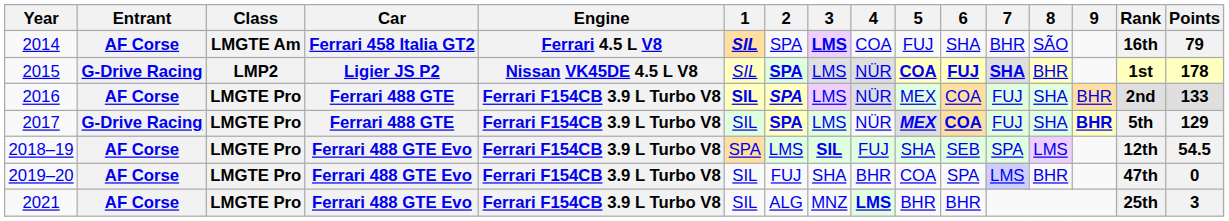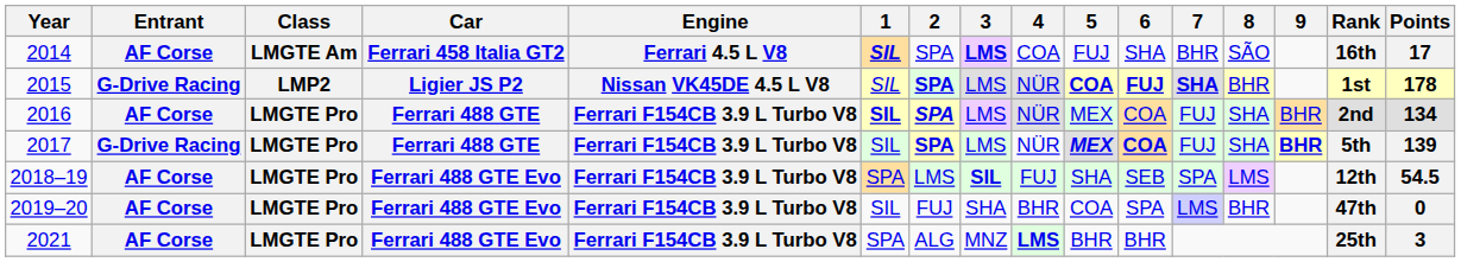 <table class="wikitable" style="text-align:center; font-size:85%">
 <tr>
 <th>Year</th>
 <th>Entrant</th>
 <th>Class</th>
 <th>Car</th>
 <th>Engine</th>
 <th>1</th>
 <th>2</th>
 <th>3</th>
 <th>4</th>
 <th>5</th>
 <th>6</th>
 <th>7</th>
 <th>8</th>
 <th>9</th>
 <th>Rank</th>
 <th>Points</th>
 </tr>
 <tr>
 <td><a href='#'>2014</a></td>
 <th nowrap><a href='#'>AF Corse</a></th>
 <th nowrap>LMGTE Am</th>
 <th nowrap><a href='#'>Ferrari 458 Italia GT2</a></th>
 <th nowrap><a href='#'>Ferrari</a> 4.5 L <a href='#'>V8</a></th>
 <td style="background:#FFDF9F;"><strong><em><a href='#'>SIL</a></em></strong><br></td>
 <td><a href='#'>SPA</a></td>
 <td style="background:#EFCFFF;"><strong><a href='#'>LMS</a></strong><br></td>
 <td><a href='#'>COA</a></td>
 <td><a href='#'>FUJ</a></td>
 <td><a href='#'>SHA</a></td>
 <td><a href='#'>BHR</a></td>
 <td><a href='#'>SÃO</a></td>
 <td></td>
 <th>16th</th>
-<th>79</th>
+<th>17</th>
 </tr>
 <tr>
 <td><a href='#'>2015</a></td>
 <th nowrap><a href='#'>G-Drive Racing</a></th>
 <th>LMP2</th>
 <th nowrap><a href='#'>Ligier JS P2</a></th>
 <th nowrap><a href='#'>Nissan</a> <a href='#'>VK45DE</a> 4.5 L V8</th>
 <td style="background:#FFFFBF;"><em><a href='#'>SIL</a></em><br></td>
 <td style="background:#DFFFDF;"><strong><a href='#'>SPA</a></strong><br></td>
 <td style="background:#DFDFDF;"><a href='#'>LMS</a><br></td>
 <td style="background:#DFDFDF;"><a href='#'>NÜR</a><br></td>
 <td style="background:#FFFFBF;"><strong><a href='#'>COA</a></strong><br></td>
 <td style="background:#FFFFBF;"><strong><a href='#'>FUJ</a></strong><br></td>
 <td style="background:#DFDFDF;"><strong><a href='#'>SHA</a></strong><br></td>
 <td style="background:#FFFFBF;"><a href='#'>BHR</a><br></td>
 <td></td>
 <th style="background:#FFFFBF;">1st</th>
 <th style="background:#FFFFBF;">178</th>
 </tr>
 <tr>
 <td><a href='#'>2016</a></td>
 <th nowrap><a href='#'>AF Corse</a></th>
 <th nowrap>LMGTE Pro</th>
 <th nowrap><a href='#'>Ferrari 488 GTE</a></th>
 <th nowrap><a href='#'>Ferrari F154CB</a> 3.9 L Turbo V8</th>
 <td style="background:#FFFFBF;"><strong><a href='#'>SIL</a></strong><br></td>
 <td style="background:#FFFFBF;"><strong><em><a href='#'>SPA</a></em></strong><br></td>
 <td style="background:#EFCFFF;"><a href='#'>LMS</a><br></td>
 <td style="background:#DFDFDF;"><a href='#'>NÜR</a><br></td>
 <td style="background:#DFFFDF;"><a href='#'>MEX</a><br></td>
 <td style="background:#FFDF9F;"><a href='#'>COA</a><br></td>
 <td style="background:#DFFFDF;"><a href='#'>FUJ</a><br></td>
 <td style="background:#DFFFDF;"><a href='#'>SHA</a><br></td>
 <td style="background:#FFDF9F;"><a href='#'>BHR</a><br></td>
 <th style="background:#DFDFDF;">2nd</th>
-<th style="background:#DFDFDF;">133</th>
+<th style="background:#DFDFDF;">134</th>
 </tr>
 <tr>
 <td><a href='#'>2017</a></td>
 <th nowrap><a href='#'>G-Drive Racing</a></th>
 <th nowrap>LMGTE Pro</th>
 <th nowrap><a href='#'>Ferrari 488 GTE</a></th>
 <th nowrap><a href='#'>Ferrari F154CB</a> 3.9 L Turbo V8</th>
 <td style="background:#DFFFDF;"><a href='#'>SIL</a><br></td>
 <td style="background:#FFFFBF;"><strong><a href='#'>SPA</a></strong><br></td>
 <td style="background:#DFFFDF;"><a href='#'>LMS</a><br></td>
 <td><a href='#'>NÜR</a></td>
 <td style="background:#DFDFDF;"><strong><em><a href='#'>MEX</a></em></strong><br></td>
 <td style="background:#FFDF9F;"><strong><a href='#'>COA</a></strong><br></td>
 <td style="background:#DFFFDF;"><a href='#'>FUJ</a><br></td>
 <td style="background:#DFFFDF;"><a href='#'>SHA</a><br></td>
 <td style="background:#FFFFBF;"><strong><a href='#'>BHR</a></strong><br></td>
 <th>5th</th>
-<th>129</th>
+<th>139</th>
 </tr>
 <tr>
 <td nowrap><a href='#'>2018–19</a></td>
 <th nowrap><a href='#'>AF Corse</a></th>
 <th nowrap>LMGTE Pro</th>
 <th nowrap><a href='#'>Ferrari 488 GTE Evo</a></th>
 <th nowrap><a href='#'>Ferrari F154CB</a> 3.9 L Turbo V8</th>
 <td style="background:#FFDF9F;"><a href='#'>SPA</a><br></td>
 <td style="background:#DFFFDF;"><a href='#'>LMS</a><br></td>
 <td style="background:#DFFFDF;"><strong><a href='#'>SIL</a><br></strong></td>
 <td style="background:#DFFFDF;"><a href='#'>FUJ</a><br></td>
 <td style="background:#DFFFDF;"><a href='#'>SHA</a><br></td>
 <td style="background:#DFFFDF;"><a href='#'>SEB</a><br></td>
 <td style="background:#DFFFDF;"><a href='#'>SPA</a><br></td>
 <td style="background:#EFCFFF;"><a href='#'>LMS</a><br></td>
 <td></td>
 <th>12th</th>
 <th>54.5</th>
 </tr>
 <tr>
 <td nowrap><a href='#'>2019–20</a></td>
 <th nowrap><a href='#'>AF Corse</a></th>
 <th nowrap>LMGTE Pro</th>
 <th nowrap><a href='#'>Ferrari 488 GTE Evo</a></th>
 <th nowrap><a href='#'>Ferrari F154CB</a> 3.9 L Turbo V8</th>
 <td><a href='#'>SIL</a></td>
 <td><a href='#'>FUJ</a></td>
 <td><a href='#'>SHA</a></td>
 <td><a href='#'>BHR</a></td>
 <td><a href='#'>COA</a></td>
 <td><a href='#'>SPA</a></td>
 <td style="background:#CFCFFF;"><a href='#'>LMS</a><br></td>
 <td><a href='#'>BHR</a></td>
 <td></td>
 <th>47th</th>
 <th>0</th>
 </tr>
 <tr>
 <td><a href='#'>2021</a></td>
 <th nowrap><a href='#'>AF Corse</a></th>
 <th nowrap>LMGTE Pro</th>
 <th nowrap><a href='#'>Ferrari 488 GTE Evo</a></th>
 <th nowrap><a href='#'>Ferrari F154CB</a> 3.9 L Turbo V8</th>
-<td><a href='#'>SIL</a></td>
+<td><a href='#'>SPA</a></td>
 <td><a href='#'>ALG</a></td>
 <td><a href='#'>MNZ</a></td>
 <td style="background:#DFFFDF;"><strong><a href='#'>LMS</a></strong><br></td>
 <td><a href='#'>BHR</a></td>
 <td><a href='#'>BHR</a></td>
 <td colspan=3></td>
 <th>25th</th>
 <th>3</th>
 </tr>
 </table>
